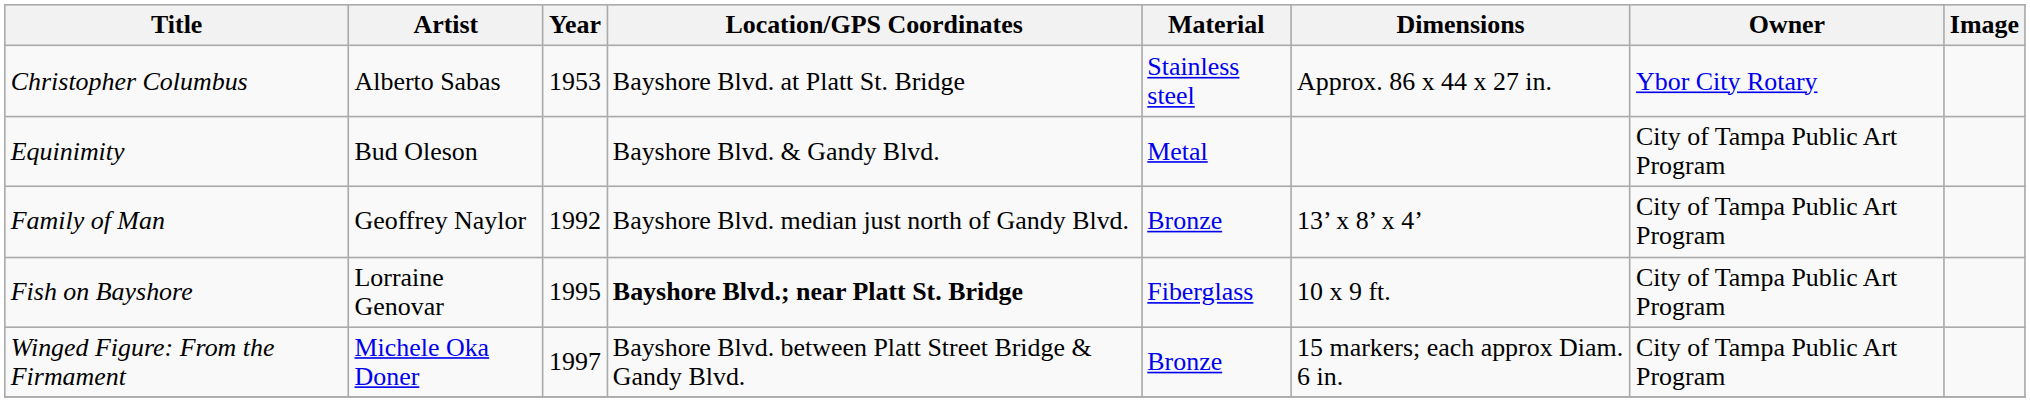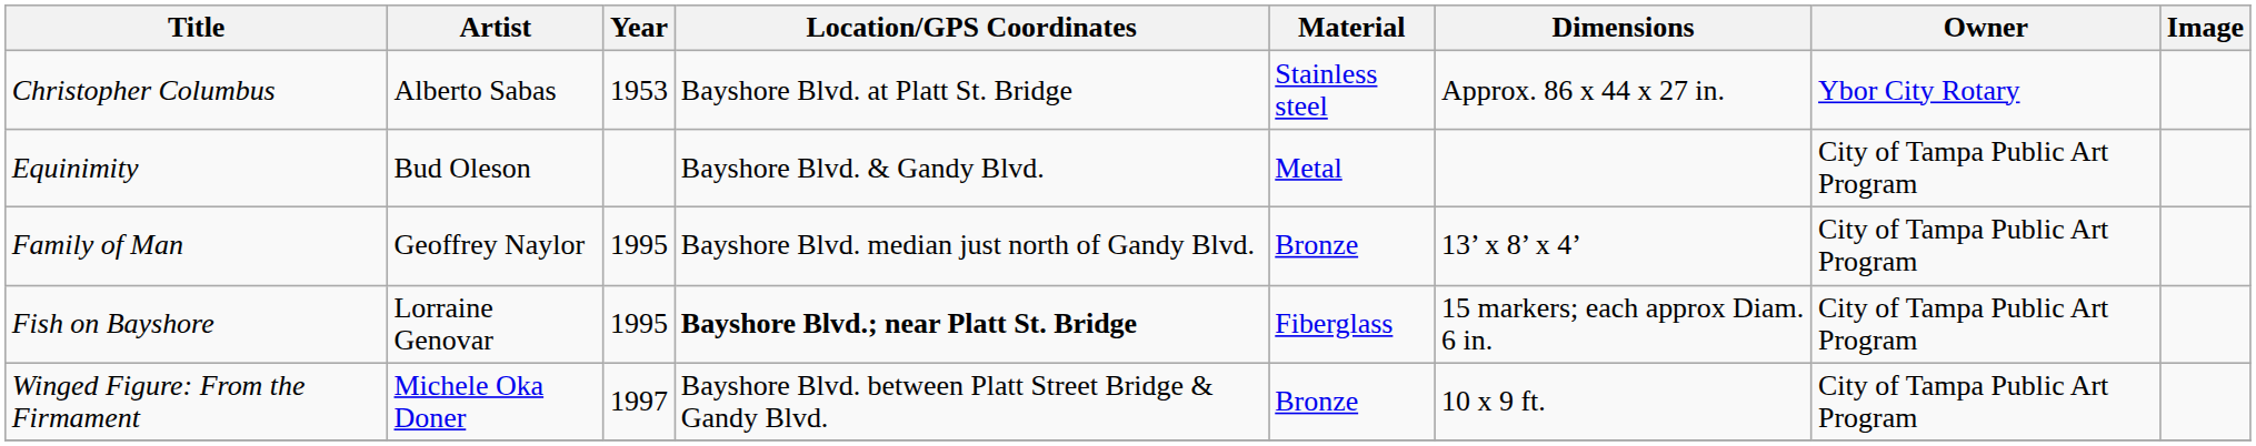 <table class="wikitable sortable">
 <tr>
 <th>Title</th>
 <th>Artist</th>
 <th>Year</th>
 <th>Location/GPS Coordinates</th>
 <th>Material</th>
 <th>Dimensions</th>
 <th>Owner</th>
 <th>Image</th>
 </tr>
 <tr>
 <td><em>Christopher Columbus</em></td>
 <td>Alberto Sabas</td>
 <td>1953</td>
 <td>Bayshore Blvd. at Platt St. Bridge</td>
 <td><a href='#'>Stainless steel</a></td>
 <td>Approx. 86 x 44 x 27 in.</td>
 <td><a href='#'>Ybor City Rotary</a></td>
 <td></td>
 </tr>
 <tr>
 <td><em>Equinimity</em></td>
 <td>Bud Oleson</td>
 <td></td>
 <td>Bayshore Blvd. & Gandy Blvd.</td>
 <td><a href='#'>Metal</a></td>
 <td></td>
 <td>City of Tampa Public Art Program</td>
 <td></td>
 </tr>
 <tr>
 <td><em>Family of Man</em></td>
 <td>Geoffrey Naylor</td>
-<td>1992</td>
+<td>1995</td>
 <td>Bayshore Blvd. median just north of Gandy Blvd.</td>
 <td><a href='#'>Bronze</a></td>
 <td>13’ x 8’ x 4’</td>
 <td>City of Tampa Public Art Program</td>
 <td></td>
 </tr>
 <tr>
 <td><em>Fish on Bayshore</em></td>
 <td>Lorraine Genovar</td>
 <td>1995</td>
 <td><strong>Bayshore Blvd.; near Platt St. Bridge</strong></td>
 <td><a href='#'>Fiberglass</a></td>
-<td>10 x 9 ft.</td>
+<td>15 markers; each approx Diam. 6 in.</td>
 <td>City of Tampa Public Art Program</td>
 <td></td>
 </tr>
 <tr>
 <td><em>Winged Figure: From the Firmament</em></td>
 <td><a href='#'>Michele Oka Doner</a></td>
 <td>1997</td>
 <td>Bayshore Blvd. between Platt Street Bridge & Gandy Blvd.</td>
 <td><a href='#'>Bronze</a></td>
-<td>15 markers; each approx Diam. 6 in.</td>
+<td>10 x 9 ft.</td>
 <td>City of Tampa Public Art Program</td>
 <td></td>
 </tr>
 <tr>
 </tr>
 </table>
